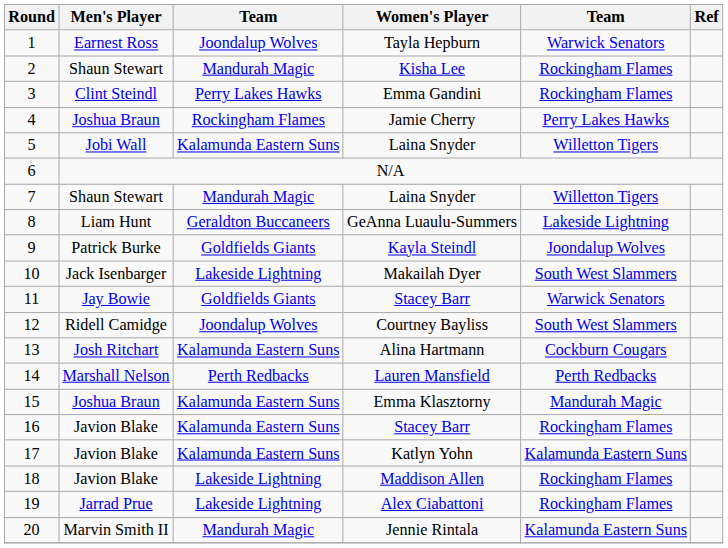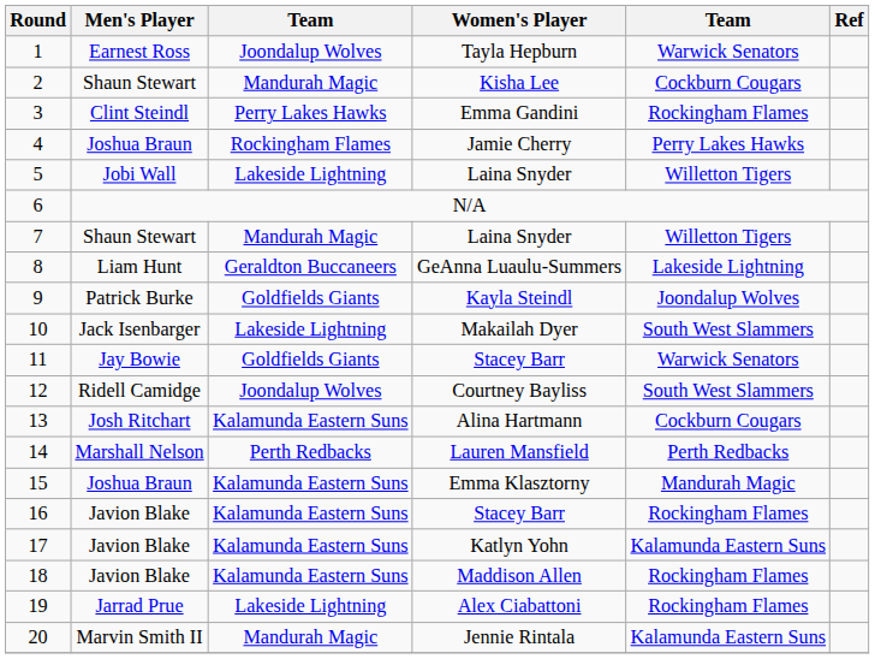 <table class="wikitable" style="text-align:center">
 <tr>
 <th>Round</th>
 <th>Men's Player</th>
 <th>Team</th>
 <th>Women's Player</th>
 <th>Team</th>
 <th>Ref</th>
 </tr>
 <tr>
 <td>1</td>
 <td><a href='#'>Earnest Ross</a></td>
 <td><a href='#'>Joondalup Wolves</a></td>
 <td>Tayla Hepburn</td>
 <td><a href='#'>Warwick Senators</a></td>
 <td></td>
 </tr>
 <tr>
 <td>2</td>
 <td>Shaun Stewart</td>
 <td><a href='#'>Mandurah Magic</a></td>
 <td><a href='#'>Kisha Lee</a></td>
-<td><a href='#'>Rockingham Flames</a></td>
+<td><a href='#'>Cockburn Cougars</a></td>
 <td></td>
 </tr>
 <tr>
 <td>3</td>
 <td><a href='#'>Clint Steindl</a></td>
 <td><a href='#'>Perry Lakes Hawks</a></td>
 <td>Emma Gandini</td>
 <td><a href='#'>Rockingham Flames</a></td>
 <td></td>
 </tr>
 <tr>
 <td>4</td>
 <td><a href='#'>Joshua Braun</a></td>
 <td><a href='#'>Rockingham Flames</a></td>
 <td>Jamie Cherry</td>
 <td><a href='#'>Perry Lakes Hawks</a></td>
 <td></td>
 </tr>
 <tr>
 <td>5</td>
 <td><a href='#'>Jobi Wall</a></td>
-<td><a href='#'>Kalamunda Eastern Suns</a></td>
+<td><a href='#'>Lakeside Lightning</a></td>
 <td>Laina Snyder</td>
 <td><a href='#'>Willetton Tigers</a></td>
 <td></td>
 </tr>
 <tr>
 <td>6</td>
 <td colspan=5>N/A</td>
 </tr>
 <tr>
 <td>7</td>
 <td>Shaun Stewart</td>
 <td><a href='#'>Mandurah Magic</a></td>
 <td>Laina Snyder</td>
 <td><a href='#'>Willetton Tigers</a></td>
 <td></td>
 </tr>
 <tr>
 <td>8</td>
 <td>Liam Hunt</td>
 <td><a href='#'>Geraldton Buccaneers</a></td>
 <td>GeAnna Luaulu-Summers</td>
 <td><a href='#'>Lakeside Lightning</a></td>
 <td></td>
 </tr>
 <tr>
 <td>9</td>
 <td>Patrick Burke</td>
 <td><a href='#'>Goldfields Giants</a></td>
 <td><a href='#'>Kayla Steindl</a></td>
 <td><a href='#'>Joondalup Wolves</a></td>
 <td></td>
 </tr>
 <tr>
 <td>10</td>
 <td>Jack Isenbarger</td>
 <td><a href='#'>Lakeside Lightning</a></td>
 <td>Makailah Dyer</td>
 <td><a href='#'>South West Slammers</a></td>
 <td></td>
 </tr>
 <tr>
 <td>11</td>
 <td><a href='#'>Jay Bowie</a></td>
 <td><a href='#'>Goldfields Giants</a></td>
 <td><a href='#'>Stacey Barr</a></td>
 <td><a href='#'>Warwick Senators</a></td>
 <td></td>
 </tr>
 <tr>
 <td>12</td>
 <td>Ridell Camidge</td>
 <td><a href='#'>Joondalup Wolves</a></td>
 <td>Courtney Bayliss</td>
 <td><a href='#'>South West Slammers</a></td>
 <td></td>
 </tr>
 <tr>
 <td>13</td>
 <td><a href='#'>Josh Ritchart</a></td>
 <td><a href='#'>Kalamunda Eastern Suns</a></td>
 <td>Alina Hartmann</td>
 <td><a href='#'>Cockburn Cougars</a></td>
 <td></td>
 </tr>
 <tr>
 <td>14</td>
 <td><a href='#'>Marshall Nelson</a></td>
 <td><a href='#'>Perth Redbacks</a></td>
 <td><a href='#'>Lauren Mansfield</a></td>
 <td><a href='#'>Perth Redbacks</a></td>
 <td></td>
 </tr>
 <tr>
 <td>15</td>
 <td><a href='#'>Joshua Braun</a></td>
 <td><a href='#'>Kalamunda Eastern Suns</a></td>
 <td>Emma Klasztorny</td>
 <td><a href='#'>Mandurah Magic</a></td>
 <td></td>
 </tr>
 <tr>
 <td>16</td>
 <td>Javion Blake</td>
 <td><a href='#'>Kalamunda Eastern Suns</a></td>
 <td><a href='#'>Stacey Barr</a></td>
 <td><a href='#'>Rockingham Flames</a></td>
 <td></td>
 </tr>
 <tr>
 <td>17</td>
 <td>Javion Blake</td>
 <td><a href='#'>Kalamunda Eastern Suns</a></td>
 <td>Katlyn Yohn</td>
 <td><a href='#'>Kalamunda Eastern Suns</a></td>
 <td></td>
 </tr>
 <tr>
 <td>18</td>
 <td>Javion Blake</td>
-<td><a href='#'>Lakeside Lightning</a></td>
+<td><a href='#'>Kalamunda Eastern Suns</a></td>
 <td><a href='#'>Maddison Allen</a></td>
 <td><a href='#'>Rockingham Flames</a></td>
 <td></td>
 </tr>
 <tr>
 <td>19</td>
 <td><a href='#'>Jarrad Prue</a></td>
 <td><a href='#'>Lakeside Lightning</a></td>
 <td><a href='#'>Alex Ciabattoni</a></td>
 <td><a href='#'>Rockingham Flames</a></td>
 <td></td>
 </tr>
 <tr>
 <td>20</td>
 <td>Marvin Smith II</td>
 <td><a href='#'>Mandurah Magic</a></td>
 <td>Jennie Rintala</td>
 <td><a href='#'>Kalamunda Eastern Suns</a></td>
 <td></td>
 </tr>
 <tr>
 </tr>
 </table>
